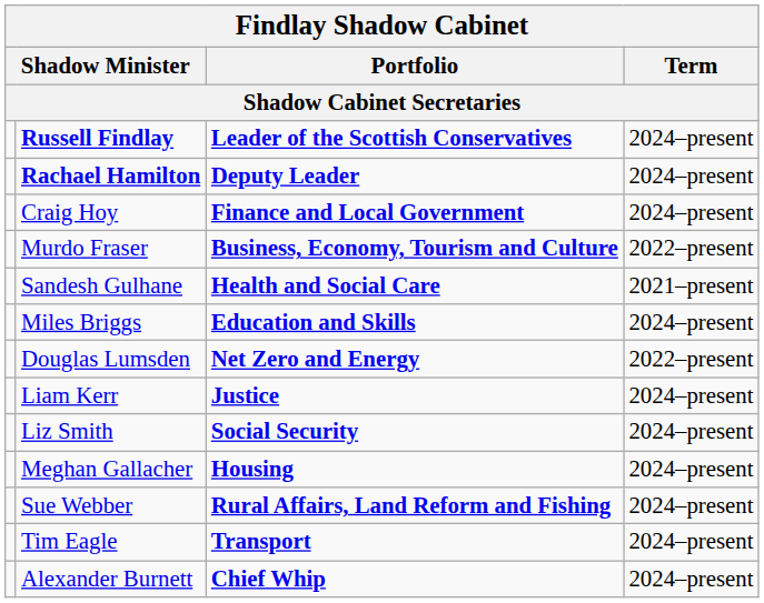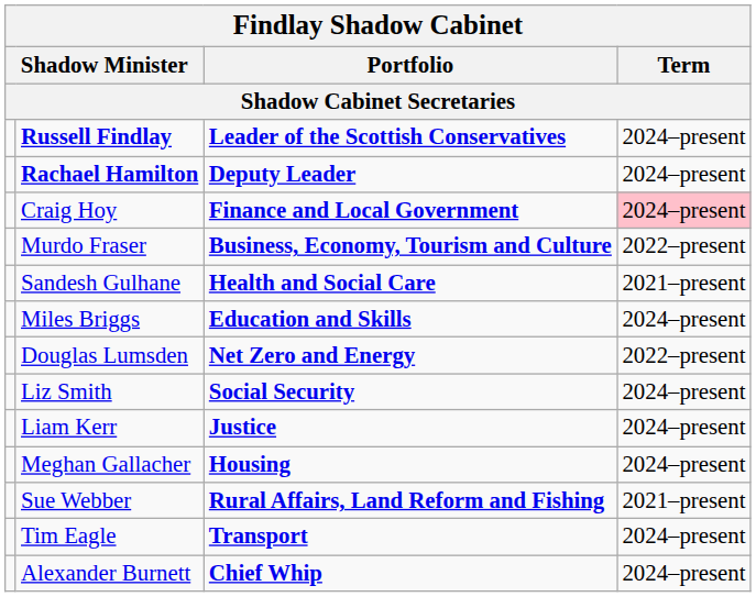 <table class="wikitable">
 <tr>
 <th colspan="4"><strong><big>Findlay Shadow Cabinet</big></strong></th>
 </tr>
 <tr>
 <th colspan="2" scope="col">Shadow Minister<br></th>
 <th>Portfolio</th>
 <th>Term</th>
 </tr>
 <tr>
 <th colspan="4">Shadow Cabinet Secretaries</th>
 </tr>
 <tr>
 <td></td>
 <td><strong><a href='#'>Russell Findlay</a></strong><br></td>
 <td><strong><a href='#'>Leader of the Scottish Conservatives</a></strong></td>
 <td>2024–present</td>
 </tr>
 <tr>
 <td></td>
 <td><strong><a href='#'>Rachael Hamilton</a></strong><br></td>
 <td><strong><a href='#'>Deputy Leader</a></strong></td>
 <td>2024–present</td>
 </tr>
 <tr>
 <td></td>
 <td><a href='#'>Craig Hoy</a><br></td>
 <td><strong><a href='#'>Finance and Local Government</a></strong></td>
-<td>2024–present</td>
+<td style="background: pink;">2024–present</td>
 </tr>
 <tr>
 <td></td>
 <td><a href='#'>Murdo Fraser</a><br></td>
 <td><strong><a href='#'>Business, Economy, Tourism and Culture</a></strong></td>
 <td>2022–present</td>
 </tr>
 <tr>
 <td></td>
 <td><a href='#'>Sandesh Gulhane</a><br></td>
 <td><strong><a href='#'>Health and Social Care</a></strong></td>
 <td>2021–present</td>
 </tr>
 <tr>
 <td></td>
 <td><a href='#'>Miles Briggs</a><br></td>
 <td><strong><a href='#'>Education and Skills</a></strong></td>
 <td>2024–present</td>
 </tr>
 <tr>
 <td></td>
 <td><a href='#'>Douglas Lumsden</a><br></td>
 <td><strong><a href='#'>Net Zero and Energy</a></strong></td>
 <td>2022–present</td>
 </tr>
 <tr>
 <td></td>
-<td><a href='#'>Liam Kerr</a><br></td>
-<td><strong><a href='#'>Justice</a></strong></td>
+<td><a href='#'>Liz Smith</a><br></td>
+<td><strong><a href='#'>Social Security</a></strong></td>
 <td>2024–present</td>
 </tr>
 <tr>
 <td></td>
-<td><a href='#'>Liz Smith</a><br></td>
-<td><strong><a href='#'>Social Security</a></strong></td>
+<td><a href='#'>Liam Kerr</a><br></td>
+<td><strong><a href='#'>Justice</a></strong></td>
 <td>2024–present</td>
 </tr>
 <tr>
 <td></td>
 <td><a href='#'>Meghan Gallacher</a><br></td>
 <td><strong><a href='#'>Housing</a></strong></td>
 <td>2024–present</td>
 </tr>
 <tr>
 <td></td>
 <td><a href='#'>Sue Webber</a><br></td>
 <td><strong><a href='#'>Rural Affairs, Land Reform and Fishing</a></strong></td>
-<td>2024–present</td>
+<td>2021–present</td>
 </tr>
 <tr>
 <td></td>
 <td><a href='#'>Tim Eagle</a><br></td>
 <td><a href='#'><strong>Transport</strong></a></td>
 <td>2024–present</td>
 </tr>
 <tr>
 <td></td>
 <td><a href='#'>Alexander Burnett</a><br></td>
 <td><strong><a href='#'>Chief Whip</a></strong></td>
 <td>2024–present</td>
 </tr>
 </table>
